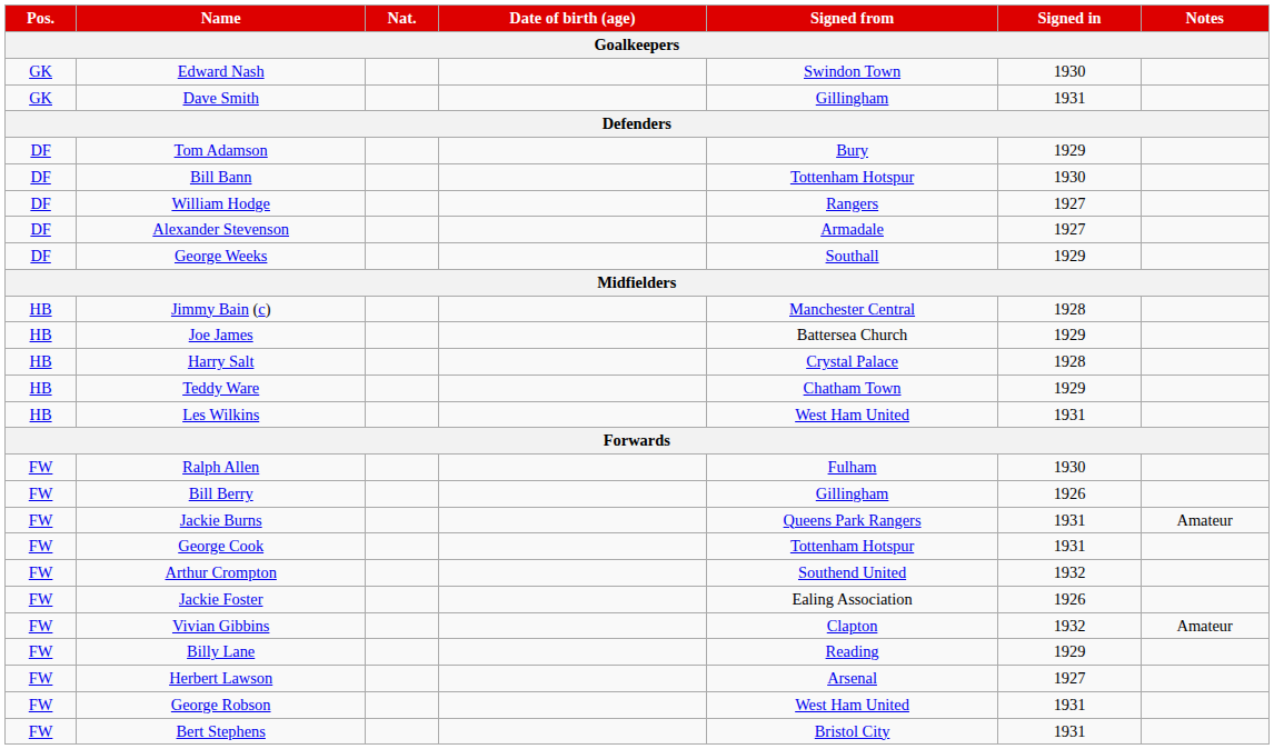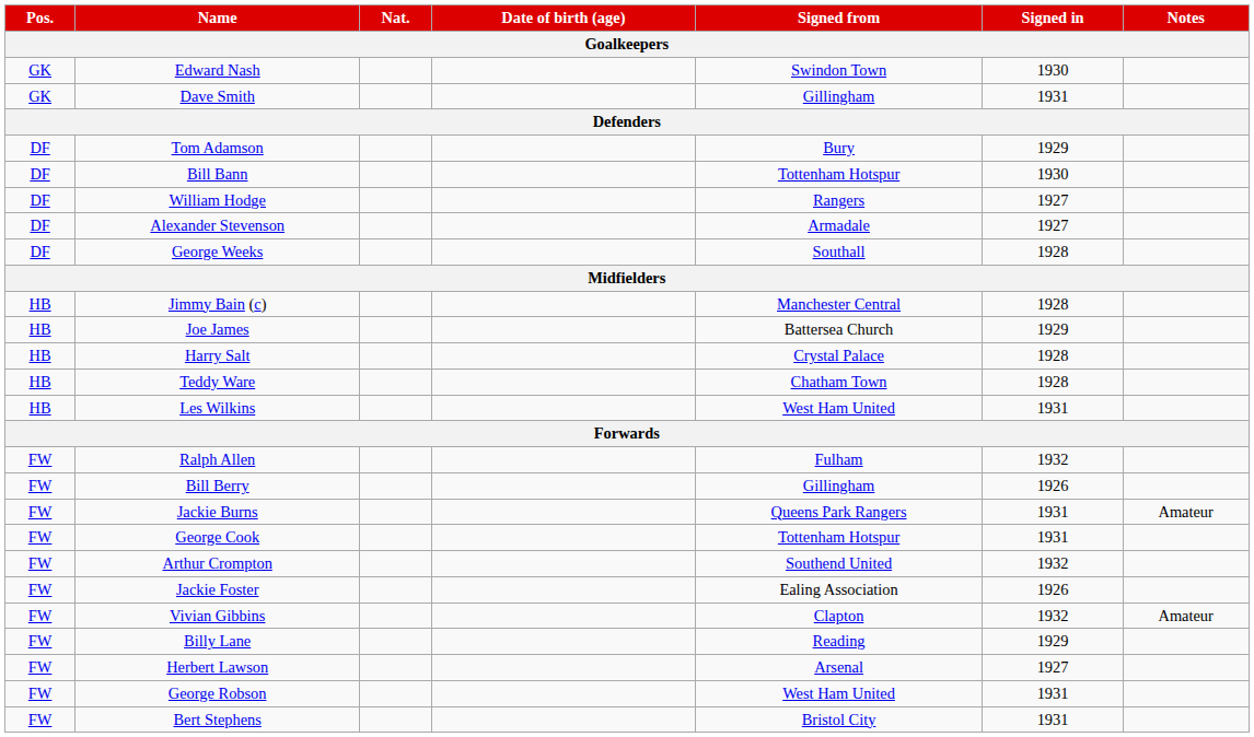 <table class="wikitable"  style="text-align:center; font-size:90%; width:90%;">
 <tr>
 <th style="background:#d00; color:white; text-align:center;">Pos.</th>
 <th style="background:#d00; color:white; text-align:center;">Name</th>
 <th style="background:#d00; color:white; text-align:center;">Nat.</th>
 <th style="background:#d00; color:white; text-align:center;">Date of birth (age)</th>
 <th style="background:#d00; color:white; text-align:center;">Signed from</th>
 <th style="background:#d00; color:white; text-align:center;">Signed in</th>
 <th style="background:#d00; color:white; text-align:center;">Notes</th>
 </tr>
 <tr>
 <th colspan="7">Goalkeepers</th>
 </tr>
 <tr>
 <td><a href='#'>GK</a></td>
 <td><a href='#'>Edward Nash</a></td>
 <td></td>
 <td></td>
 <td><a href='#'>Swindon Town</a></td>
 <td>1930</td>
 <td></td>
 </tr>
 <tr>
 <td><a href='#'>GK</a></td>
 <td><a href='#'>Dave Smith</a></td>
 <td></td>
 <td></td>
 <td><a href='#'>Gillingham</a></td>
 <td>1931</td>
 <td></td>
 </tr>
 <tr>
 <th colspan="7">Defenders</th>
 </tr>
 <tr>
 <td><a href='#'>DF</a></td>
 <td><a href='#'>Tom Adamson</a></td>
 <td></td>
 <td></td>
 <td><a href='#'>Bury</a></td>
 <td>1929</td>
 <td></td>
 </tr>
 <tr>
 <td><a href='#'>DF</a></td>
 <td><a href='#'>Bill Bann</a></td>
 <td></td>
 <td></td>
 <td><a href='#'>Tottenham Hotspur</a></td>
 <td>1930</td>
 <td></td>
 </tr>
 <tr>
 <td><a href='#'>DF</a></td>
 <td><a href='#'>William Hodge</a></td>
 <td></td>
 <td></td>
 <td><a href='#'>Rangers</a></td>
 <td>1927</td>
 <td></td>
 </tr>
 <tr>
 <td><a href='#'>DF</a></td>
 <td><a href='#'>Alexander Stevenson</a></td>
 <td></td>
 <td></td>
 <td><a href='#'>Armadale</a></td>
 <td>1927</td>
 <td></td>
 </tr>
 <tr>
 <td><a href='#'>DF</a></td>
 <td><a href='#'>George Weeks</a></td>
 <td></td>
 <td></td>
 <td><a href='#'>Southall</a></td>
-<td>1929</td>
+<td>1928</td>
 <td></td>
 </tr>
 <tr>
 <th colspan="7">Midfielders</th>
 </tr>
 <tr>
 <td><a href='#'>HB</a></td>
 <td><a href='#'>Jimmy Bain</a> (<a href='#'>c</a>)</td>
 <td></td>
 <td></td>
 <td><a href='#'>Manchester Central</a></td>
 <td>1928</td>
 <td></td>
 </tr>
 <tr>
 <td><a href='#'>HB</a></td>
 <td><a href='#'>Joe James</a></td>
 <td></td>
 <td></td>
 <td>Battersea Church</td>
 <td>1929</td>
 <td></td>
 </tr>
 <tr>
 <td><a href='#'>HB</a></td>
 <td><a href='#'>Harry Salt</a></td>
 <td></td>
 <td></td>
 <td><a href='#'>Crystal Palace</a></td>
 <td>1928</td>
 <td></td>
 </tr>
 <tr>
 <td><a href='#'>HB</a></td>
 <td><a href='#'>Teddy Ware</a></td>
 <td></td>
 <td></td>
 <td><a href='#'>Chatham Town</a></td>
-<td>1929</td>
+<td>1928</td>
 <td></td>
 </tr>
 <tr>
 <td><a href='#'>HB</a></td>
 <td><a href='#'>Les Wilkins</a></td>
 <td></td>
 <td></td>
 <td><a href='#'>West Ham United</a></td>
 <td>1931</td>
 <td></td>
 </tr>
 <tr>
 <th colspan="7">Forwards</th>
 </tr>
 <tr>
 <td><a href='#'>FW</a></td>
 <td><a href='#'>Ralph Allen</a></td>
 <td></td>
 <td></td>
 <td><a href='#'>Fulham</a></td>
-<td>1930</td>
+<td>1932</td>
 <td></td>
 </tr>
 <tr>
 <td><a href='#'>FW</a></td>
 <td><a href='#'>Bill Berry</a></td>
 <td></td>
 <td></td>
 <td><a href='#'>Gillingham</a></td>
 <td>1926</td>
 <td></td>
 </tr>
 <tr>
 <td><a href='#'>FW</a></td>
 <td><a href='#'>Jackie Burns</a></td>
 <td></td>
 <td></td>
 <td><a href='#'>Queens Park Rangers</a></td>
 <td>1931</td>
 <td>Amateur</td>
 </tr>
 <tr>
 <td><a href='#'>FW</a></td>
 <td><a href='#'>George Cook</a></td>
 <td></td>
 <td></td>
 <td><a href='#'>Tottenham Hotspur</a></td>
 <td>1931</td>
 <td></td>
 </tr>
 <tr>
 <td><a href='#'>FW</a></td>
 <td><a href='#'>Arthur Crompton</a></td>
 <td></td>
 <td></td>
 <td><a href='#'>Southend United</a></td>
 <td>1932</td>
 <td></td>
 </tr>
 <tr>
 <td><a href='#'>FW</a></td>
 <td><a href='#'>Jackie Foster</a></td>
 <td></td>
 <td></td>
 <td>Ealing Association</td>
 <td>1926</td>
 <td></td>
 </tr>
 <tr>
 <td><a href='#'>FW</a></td>
 <td><a href='#'>Vivian Gibbins</a></td>
 <td></td>
 <td></td>
 <td><a href='#'>Clapton</a></td>
 <td>1932</td>
 <td>Amateur</td>
 </tr>
 <tr>
 <td><a href='#'>FW</a></td>
 <td><a href='#'>Billy Lane</a></td>
 <td></td>
 <td></td>
 <td><a href='#'>Reading</a></td>
 <td>1929</td>
 <td></td>
 </tr>
 <tr>
 <td><a href='#'>FW</a></td>
 <td><a href='#'>Herbert Lawson</a></td>
 <td></td>
 <td></td>
 <td><a href='#'>Arsenal</a></td>
 <td>1927</td>
 <td></td>
 </tr>
 <tr>
 <td><a href='#'>FW</a></td>
 <td><a href='#'>George Robson</a></td>
 <td></td>
 <td></td>
 <td><a href='#'>West Ham United</a></td>
 <td>1931</td>
 <td></td>
 </tr>
 <tr>
 <td><a href='#'>FW</a></td>
 <td><a href='#'>Bert Stephens</a></td>
 <td></td>
 <td></td>
 <td><a href='#'>Bristol City</a></td>
 <td>1931</td>
 <td></td>
 </tr>
 </table>
